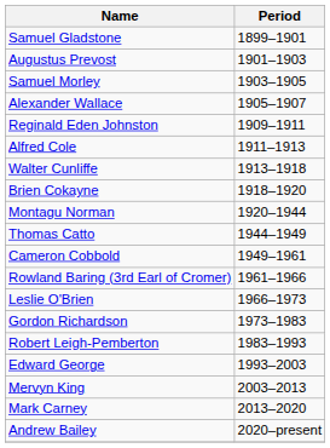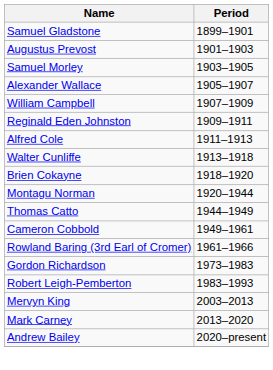 <table class="wikitable centered">
 <tr>
 <th>Name</th>
 <th>Period</th>
 </tr>
 <tr>
 <td><a href='#'>Samuel Gladstone</a></td>
 <td>1899–1901</td>
 </tr>
 <tr>
 <td><a href='#'>Augustus Prevost</a></td>
 <td>1901–1903</td>
 </tr>
 <tr>
 <td><a href='#'>Samuel Morley</a></td>
 <td>1903–1905</td>
 </tr>
 <tr>
 <td><a href='#'>Alexander Wallace</a></td>
 <td>1905–1907</td>
+</tr>
+<tr>
+<td><a href='#'>William Campbell</a></td>
+<td>1907–1909</td>
 </tr>
 <tr>
 <td><a href='#'>Reginald Eden Johnston</a></td>
 <td>1909–1911</td>
 </tr>
 <tr>
 <td><a href='#'>Alfred Cole</a></td>
 <td>1911–1913</td>
 </tr>
 <tr>
 <td><a href='#'>Walter Cunliffe</a></td>
 <td>1913–1918</td>
 </tr>
 <tr>
 <td><a href='#'>Brien Cokayne</a></td>
 <td>1918–1920</td>
 </tr>
 <tr>
 <td><a href='#'>Montagu Norman</a></td>
 <td>1920–1944</td>
 </tr>
 <tr>
 <td><a href='#'>Thomas Catto</a></td>
 <td>1944–1949</td>
 </tr>
 <tr>
 <td><a href='#'>Cameron Cobbold</a></td>
 <td>1949–1961</td>
 </tr>
 <tr>
 <td><a href='#'>Rowland Baring (3rd Earl of Cromer)</a></td>
 <td>1961–1966</td>
 </tr>
 <tr>
-<td><a href='#'>Leslie O'Brien</a></td>
-<td>1966–1973</td>
-</tr>
-<tr>
 <td><a href='#'>Gordon Richardson</a></td>
 <td>1973–1983</td>
 </tr>
 <tr>
 <td><a href='#'>Robert Leigh-Pemberton</a></td>
 <td>1983–1993</td>
-</tr>
-<tr>
-<td><a href='#'>Edward George</a></td>
-<td>1993–2003</td>
 </tr>
 <tr>
 <td><a href='#'>Mervyn King</a></td>
 <td>2003–2013</td>
 </tr>
 <tr>
 <td><a href='#'>Mark Carney</a></td>
 <td>2013–2020</td>
 </tr>
 <tr>
 <td><a href='#'>Andrew Bailey</a></td>
 <td>2020–present</td>
 </tr>
 <tr>
 </tr>
 </table>
